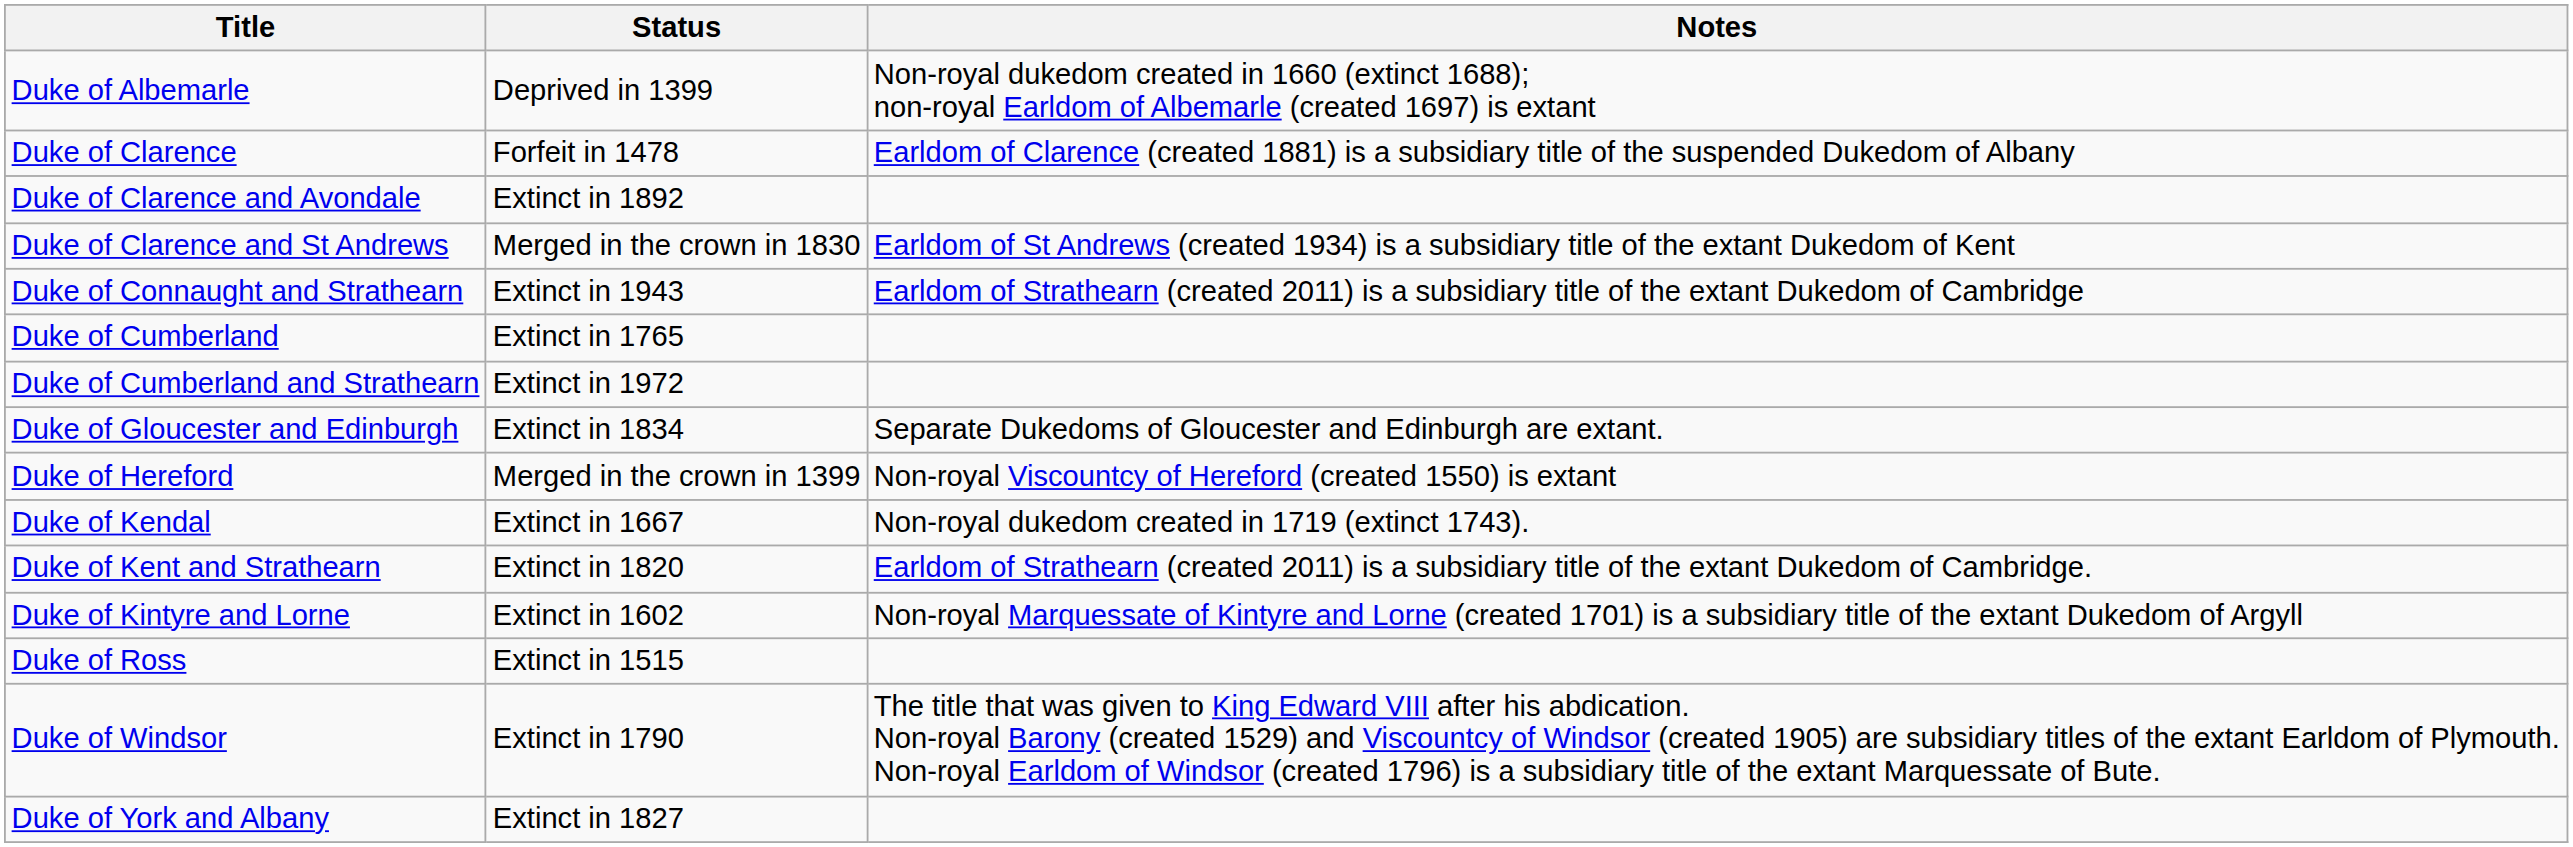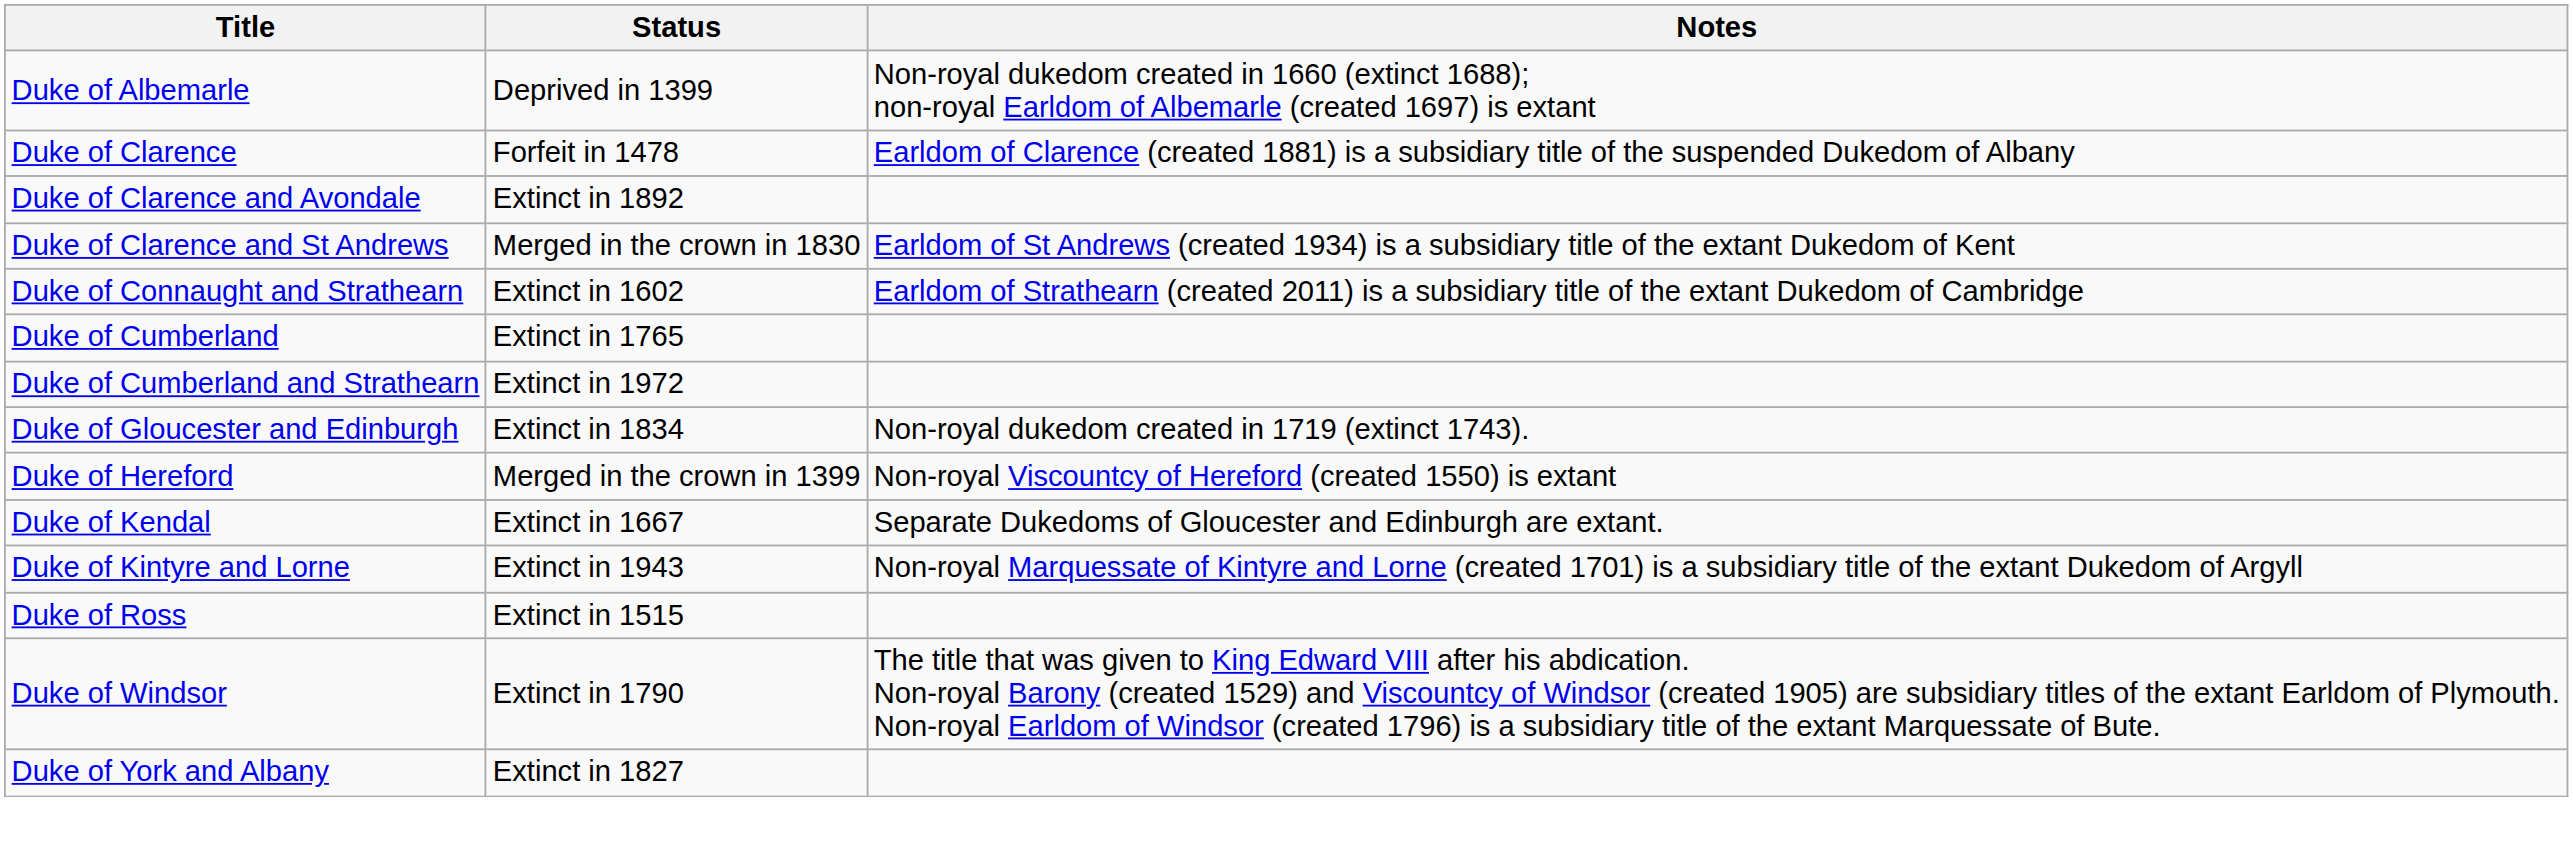 <table class="wikitable">
 <tr>
 <th>Title</th>
 <th>Status</th>
 <th>Notes</th>
 </tr>
 <tr>
 <td><a href='#'>Duke of Albemarle</a></td>
 <td>Deprived in 1399</td>
 <td>Non-royal dukedom created in 1660 (extinct 1688);<br>non-royal <a href='#'>Earldom of Albemarle</a> (created 1697) is extant</td>
 </tr>
 <tr>
 <td><a href='#'>Duke of Clarence</a></td>
 <td>Forfeit in 1478</td>
 <td><a href='#'>Earldom of Clarence</a> (created 1881) is a subsidiary title of the suspended Dukedom of Albany</td>
 </tr>
 <tr>
 <td><a href='#'>Duke of Clarence and Avondale</a></td>
 <td>Extinct in 1892</td>
 <td></td>
 </tr>
 <tr>
 <td><a href='#'>Duke of Clarence and St Andrews</a></td>
 <td>Merged in the crown in 1830</td>
 <td><a href='#'>Earldom of St Andrews</a> (created 1934) is a subsidiary title of the extant Dukedom of Kent</td>
 </tr>
 <tr>
 <td><a href='#'>Duke of Connaught and Strathearn</a></td>
-<td>Extinct in 1943</td>
+<td>Extinct in 1602</td>
 <td><a href='#'>Earldom of Strathearn</a> (created 2011) is a subsidiary title of the extant Dukedom of Cambridge</td>
 </tr>
 <tr>
 <td><a href='#'>Duke of Cumberland</a></td>
 <td>Extinct in 1765</td>
 <td></td>
 </tr>
 <tr>
 <td><a href='#'>Duke of Cumberland and Strathearn</a></td>
 <td>Extinct in 1972</td>
 <td></td>
 </tr>
 <tr>
 <td><a href='#'>Duke of Gloucester and Edinburgh</a></td>
 <td>Extinct in 1834</td>
-<td>Separate Dukedoms of Gloucester and Edinburgh are extant.</td>
+<td>Non-royal dukedom created in 1719 (extinct 1743).</td>
 </tr>
 <tr>
 <td><a href='#'>Duke of Hereford</a></td>
 <td>Merged in the crown in 1399</td>
 <td>Non-royal <a href='#'>Viscountcy of Hereford</a> (created 1550) is extant</td>
 </tr>
 <tr>
 <td><a href='#'>Duke of Kendal</a></td>
 <td>Extinct in 1667</td>
-<td>Non-royal dukedom created in 1719 (extinct 1743).</td>
-</tr>
-<tr>
-<td><a href='#'>Duke of Kent and Strathearn</a></td>
-<td>Extinct in 1820</td>
-<td><a href='#'>Earldom of Strathearn</a> (created 2011) is a subsidiary title of the extant Dukedom of Cambridge.</td>
+<td>Separate Dukedoms of Gloucester and Edinburgh are extant.</td>
 </tr>
 <tr>
 <td><a href='#'>Duke of Kintyre and Lorne</a></td>
-<td>Extinct in 1602</td>
+<td>Extinct in 1943</td>
 <td>Non-royal <a href='#'>Marquessate of Kintyre and Lorne</a> (created 1701) is a subsidiary title of the extant Dukedom of Argyll</td>
 </tr>
 <tr>
 <td><a href='#'>Duke of Ross</a></td>
 <td>Extinct in 1515</td>
 <td></td>
 </tr>
 <tr>
 <td><a href='#'>Duke of Windsor</a></td>
 <td>Extinct in 1790</td>
 <td>The title that was given to <a href='#'>King Edward VIII</a> after his abdication.<br>Non-royal <a href='#'>Barony</a> (created 1529) and <a href='#'>Viscountcy of Windsor</a> (created 1905) are subsidiary titles of the extant Earldom of Plymouth.<br>Non-royal <a href='#'>Earldom of Windsor</a> (created 1796) is a subsidiary title of the extant Marquessate of Bute.</td>
 </tr>
 <tr>
 <td><a href='#'>Duke of York and Albany</a></td>
 <td>Extinct in 1827</td>
 <td></td>
 </tr>
 </table>
